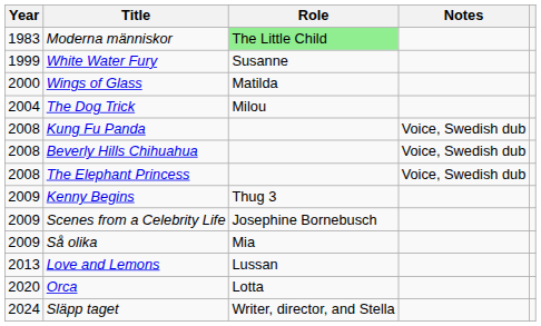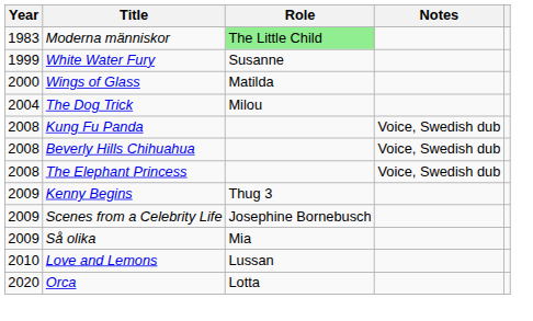 <table class="wikitable sortable">
 <tr>
 <th>Year</th>
 <th>Title</th>
 <th>Role</th>
 <th>Notes</th>
 <th class="unsortable"></th>
 </tr>
 <tr>
 <td>1983</td>
 <td><em>Moderna människor</em></td>
 <td style="background: lightgreen;">The Little Child</td>
 <td></td>
 <td></td>
 </tr>
 <tr>
 <td>1999</td>
 <td><em><a href='#'>White Water Fury</a></em></td>
 <td>Susanne</td>
 <td></td>
 <td></td>
 </tr>
 <tr>
 <td>2000</td>
 <td><em><a href='#'>Wings of Glass</a></em></td>
 <td>Matilda</td>
 <td></td>
 <td></td>
 </tr>
 <tr>
 <td>2004</td>
 <td><em><a href='#'>The Dog Trick</a></em></td>
 <td>Milou</td>
 <td></td>
 <td></td>
 </tr>
 <tr>
 <td>2008</td>
 <td><em><a href='#'>Kung Fu Panda</a></em></td>
 <td></td>
 <td>Voice, Swedish dub</td>
 <td></td>
 </tr>
 <tr>
 <td>2008</td>
 <td><em><a href='#'>Beverly Hills Chihuahua</a></em></td>
 <td></td>
 <td>Voice, Swedish dub</td>
 <td></td>
 </tr>
 <tr>
 <td>2008</td>
 <td><em><a href='#'>The Elephant Princess</a></em></td>
 <td></td>
 <td>Voice, Swedish dub</td>
 <td></td>
 </tr>
 <tr>
 <td>2009</td>
 <td><em><a href='#'>Kenny Begins</a></em></td>
 <td>Thug 3</td>
 <td></td>
 <td></td>
 </tr>
 <tr>
 <td>2009</td>
 <td><em>Scenes from a Celebrity Life</em></td>
 <td>Josephine Bornebusch</td>
 <td></td>
 <td></td>
 </tr>
 <tr>
 <td>2009</td>
 <td><em>Så olika</em></td>
 <td>Mia</td>
 <td></td>
 <td></td>
 </tr>
 <tr>
-<td>2013</td>
+<td>2010</td>
 <td><em><a href='#'>Love and Lemons</a></em></td>
 <td>Lussan</td>
 <td></td>
 <td></td>
 </tr>
 <tr>
 <td>2020</td>
 <td><em><a href='#'>Orca</a></em></td>
 <td>Lotta</td>
 <td></td>
 <td></td>
 </tr>
-<tr>
-<td>2024</td>
-<td><em>Släpp taget</em></td>
-<td>Writer, director, and Stella</td>
-<td></td>
-<td></td>
-</tr>
 </table>
